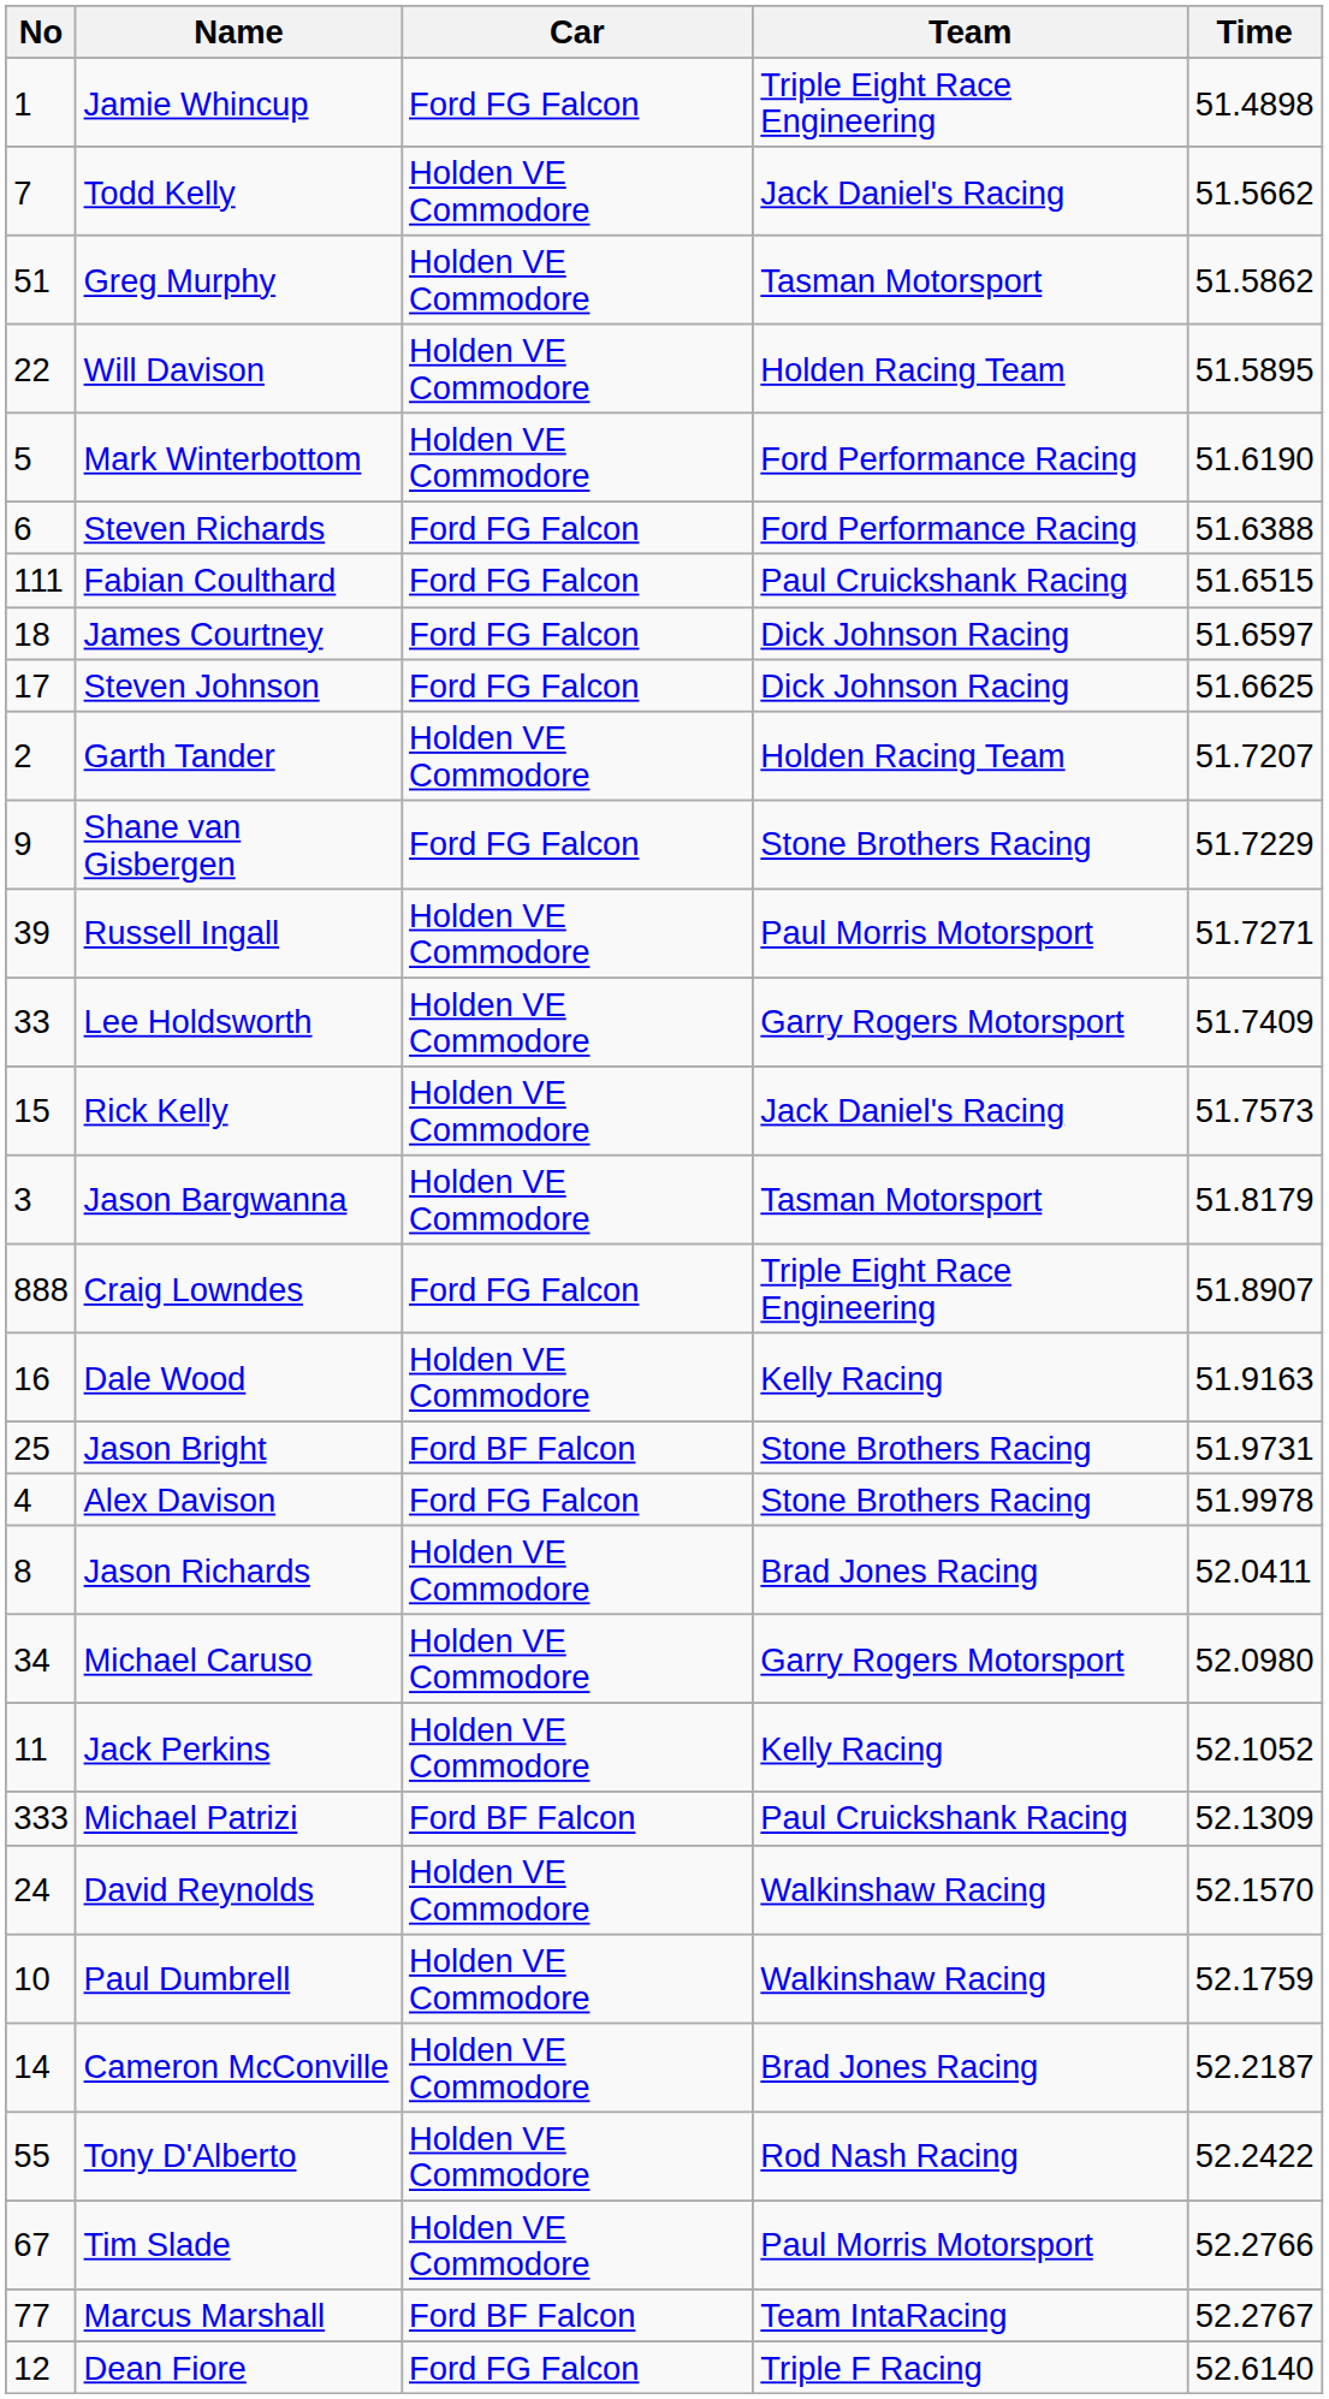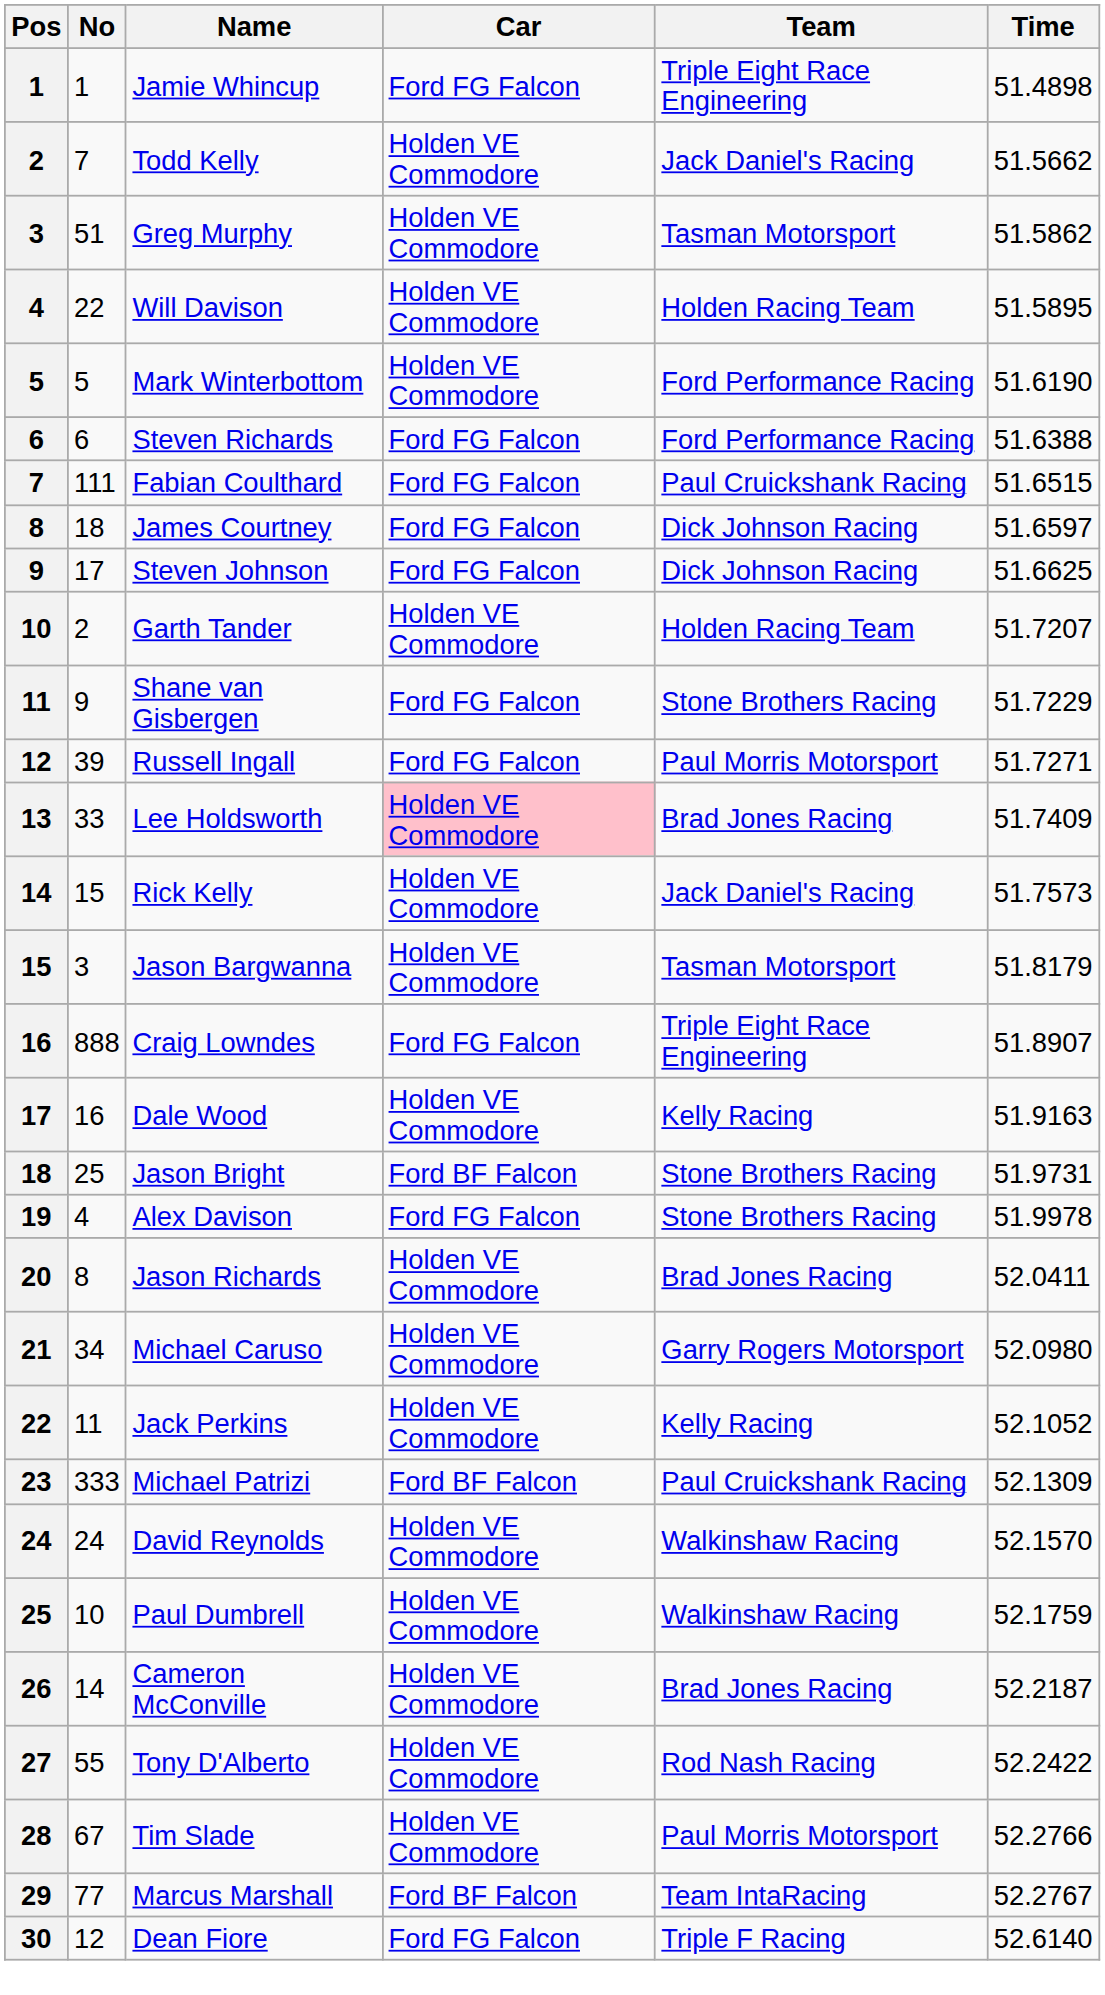 <table class="wikitable" style="font-size: 95%;">
 <tr>
+<th>Pos</th>
 <th>No</th>
 <th>Name</th>
 <th>Car</th>
 <th>Team</th>
 <th>Time</th>
 </tr>
 <tr>
+<th>1</th>
 <td>1</td>
 <td><a href='#'>Jamie Whincup</a></td>
 <td><a href='#'>Ford FG Falcon</a></td>
 <td><a href='#'>Triple Eight Race Engineering</a></td>
 <td>51.4898</td>
 </tr>
 <tr>
+<th>2</th>
 <td>7</td>
 <td><a href='#'>Todd Kelly</a></td>
 <td><a href='#'>Holden VE Commodore</a></td>
 <td><a href='#'>Jack Daniel's Racing</a></td>
 <td>51.5662</td>
 </tr>
 <tr>
+<th>3</th>
 <td>51</td>
 <td><a href='#'>Greg Murphy</a></td>
 <td><a href='#'>Holden VE Commodore</a></td>
 <td><a href='#'>Tasman Motorsport</a></td>
 <td>51.5862</td>
 </tr>
 <tr>
+<th>4</th>
 <td>22</td>
 <td><a href='#'>Will Davison</a></td>
 <td><a href='#'>Holden VE Commodore</a></td>
 <td><a href='#'>Holden Racing Team</a></td>
 <td>51.5895</td>
 </tr>
 <tr>
+<th>5</th>
 <td>5</td>
 <td><a href='#'>Mark Winterbottom</a></td>
 <td><a href='#'>Holden VE Commodore</a></td>
 <td><a href='#'>Ford Performance Racing</a></td>
 <td>51.6190</td>
 </tr>
 <tr>
+<th>6</th>
 <td>6</td>
 <td><a href='#'>Steven Richards</a></td>
 <td><a href='#'>Ford FG Falcon</a></td>
 <td><a href='#'>Ford Performance Racing</a></td>
 <td>51.6388</td>
 </tr>
 <tr>
+<th>7</th>
 <td>111</td>
 <td><a href='#'>Fabian Coulthard</a></td>
 <td><a href='#'>Ford FG Falcon</a></td>
 <td><a href='#'>Paul Cruickshank Racing</a></td>
 <td>51.6515</td>
 </tr>
 <tr>
+<th>8</th>
 <td>18</td>
 <td><a href='#'>James Courtney</a></td>
 <td><a href='#'>Ford FG Falcon</a></td>
 <td><a href='#'>Dick Johnson Racing</a></td>
 <td>51.6597</td>
 </tr>
 <tr>
+<th>9</th>
 <td>17</td>
 <td><a href='#'>Steven Johnson</a></td>
 <td><a href='#'>Ford FG Falcon</a></td>
 <td><a href='#'>Dick Johnson Racing</a></td>
 <td>51.6625</td>
 </tr>
 <tr>
+<th>10</th>
 <td>2</td>
 <td><a href='#'>Garth Tander</a></td>
 <td><a href='#'>Holden VE Commodore</a></td>
 <td><a href='#'>Holden Racing Team</a></td>
 <td>51.7207</td>
 </tr>
 <tr>
+<th>11</th>
 <td>9</td>
 <td><a href='#'>Shane van Gisbergen</a></td>
 <td><a href='#'>Ford FG Falcon</a></td>
 <td><a href='#'>Stone Brothers Racing</a></td>
 <td>51.7229</td>
 </tr>
 <tr>
+<th>12</th>
 <td>39</td>
 <td><a href='#'>Russell Ingall</a></td>
-<td><a href='#'>Holden VE Commodore</a></td>
+<td><a href='#'>Ford FG Falcon</a></td>
 <td><a href='#'>Paul Morris Motorsport</a></td>
 <td>51.7271</td>
 </tr>
 <tr>
+<th>13</th>
 <td>33</td>
 <td><a href='#'>Lee Holdsworth</a></td>
-<td><a href='#'>Holden VE Commodore</a></td>
-<td><a href='#'>Garry Rogers Motorsport</a></td>
+<td style="background: pink;"><a href='#'>Holden VE Commodore</a></td>
+<td><a href='#'>Brad Jones Racing</a></td>
 <td>51.7409</td>
 </tr>
 <tr>
+<th>14</th>
 <td>15</td>
 <td><a href='#'>Rick Kelly</a></td>
 <td><a href='#'>Holden VE Commodore</a></td>
 <td><a href='#'>Jack Daniel's Racing</a></td>
 <td>51.7573</td>
 </tr>
 <tr>
+<th>15</th>
 <td>3</td>
 <td><a href='#'>Jason Bargwanna</a></td>
 <td><a href='#'>Holden VE Commodore</a></td>
 <td><a href='#'>Tasman Motorsport</a></td>
 <td>51.8179</td>
 </tr>
 <tr>
+<th>16</th>
 <td>888</td>
 <td><a href='#'>Craig Lowndes</a></td>
 <td><a href='#'>Ford FG Falcon</a></td>
 <td><a href='#'>Triple Eight Race Engineering</a></td>
 <td>51.8907</td>
 </tr>
 <tr>
+<th>17</th>
 <td>16</td>
 <td><a href='#'>Dale Wood</a></td>
 <td><a href='#'>Holden VE Commodore</a></td>
 <td><a href='#'>Kelly Racing</a></td>
 <td>51.9163</td>
 </tr>
 <tr>
+<th>18</th>
 <td>25</td>
 <td><a href='#'>Jason Bright</a></td>
 <td><a href='#'>Ford BF Falcon</a></td>
 <td><a href='#'>Stone Brothers Racing</a></td>
 <td>51.9731</td>
 </tr>
 <tr>
+<th>19</th>
 <td>4</td>
 <td><a href='#'>Alex Davison</a></td>
 <td><a href='#'>Ford FG Falcon</a></td>
 <td><a href='#'>Stone Brothers Racing</a></td>
 <td>51.9978</td>
 </tr>
 <tr>
+<th>20</th>
 <td>8</td>
 <td><a href='#'>Jason Richards</a></td>
 <td><a href='#'>Holden VE Commodore</a></td>
 <td><a href='#'>Brad Jones Racing</a></td>
 <td>52.0411</td>
 </tr>
 <tr>
+<th>21</th>
 <td>34</td>
 <td><a href='#'>Michael Caruso</a></td>
 <td><a href='#'>Holden VE Commodore</a></td>
 <td><a href='#'>Garry Rogers Motorsport</a></td>
 <td>52.0980</td>
 </tr>
 <tr>
+<th>22</th>
 <td>11</td>
 <td><a href='#'>Jack Perkins</a></td>
 <td><a href='#'>Holden VE Commodore</a></td>
 <td><a href='#'>Kelly Racing</a></td>
 <td>52.1052</td>
 </tr>
 <tr>
+<th>23</th>
 <td>333</td>
 <td><a href='#'>Michael Patrizi</a></td>
 <td><a href='#'>Ford BF Falcon</a></td>
 <td><a href='#'>Paul Cruickshank Racing</a></td>
 <td>52.1309</td>
 </tr>
 <tr>
+<th>24</th>
 <td>24</td>
 <td><a href='#'>David Reynolds</a></td>
 <td><a href='#'>Holden VE Commodore</a></td>
 <td><a href='#'>Walkinshaw Racing</a></td>
 <td>52.1570</td>
 </tr>
 <tr>
+<th>25</th>
 <td>10</td>
 <td><a href='#'>Paul Dumbrell</a></td>
 <td><a href='#'>Holden VE Commodore</a></td>
 <td><a href='#'>Walkinshaw Racing</a></td>
 <td>52.1759</td>
 </tr>
 <tr>
+<th>26</th>
 <td>14</td>
 <td><a href='#'>Cameron McConville</a></td>
 <td><a href='#'>Holden VE Commodore</a></td>
 <td><a href='#'>Brad Jones Racing</a></td>
 <td>52.2187</td>
 </tr>
 <tr>
+<th>27</th>
 <td>55</td>
 <td><a href='#'>Tony D'Alberto</a></td>
 <td><a href='#'>Holden VE Commodore</a></td>
 <td><a href='#'>Rod Nash Racing</a></td>
 <td>52.2422</td>
 </tr>
 <tr>
+<th>28</th>
 <td>67</td>
 <td><a href='#'>Tim Slade</a></td>
 <td><a href='#'>Holden VE Commodore</a></td>
 <td><a href='#'>Paul Morris Motorsport</a></td>
 <td>52.2766</td>
 </tr>
 <tr>
+<th>29</th>
 <td>77</td>
 <td><a href='#'>Marcus Marshall</a></td>
 <td><a href='#'>Ford BF Falcon</a></td>
 <td><a href='#'>Team IntaRacing</a></td>
 <td>52.2767</td>
 </tr>
 <tr>
+<th>30</th>
 <td>12</td>
 <td><a href='#'>Dean Fiore</a></td>
 <td><a href='#'>Ford FG Falcon</a></td>
 <td><a href='#'>Triple F Racing</a></td>
 <td>52.6140</td>
 </tr>
 </table>
